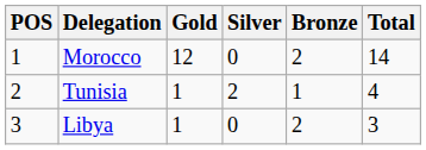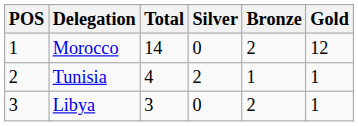 <table class="wikitable">
 <tr>
 <th><strong>POS</strong></th>
 <th>Delegation</th>
-<th><strong>Gold</strong></th>
+<th><strong>Total</strong></th>
 <th><strong>Silver</strong></th>
 <th><strong>Bronze</strong></th>
-<th><strong>Total</strong></th>
+<th><strong>Gold</strong></th>
 </tr>
 <tr>
 <td>1</td>
 <td><a href='#'>Morocco</a></td>
-<td>12</td>
+<td>14</td>
 <td>0</td>
 <td>2</td>
-<td>14</td>
+<td>12</td>
 </tr>
 <tr>
 <td>2</td>
 <td><a href='#'>Tunisia</a></td>
-<td>1</td>
+<td>4</td>
 <td>2</td>
 <td>1</td>
-<td>4</td>
+<td>1</td>
 </tr>
 <tr>
 <td>3</td>
 <td><a href='#'>Libya</a></td>
-<td>1</td>
+<td>3</td>
 <td>0</td>
 <td>2</td>
-<td>3</td>
+<td>1</td>
 </tr>
 </table>
